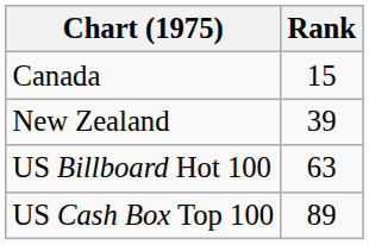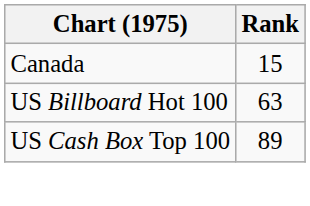 <table class="wikitable">
 <tr>
 <th align="left">Chart (1975)</th>
 <th style="text-align:center">Rank</th>
 </tr>
 <tr>
 <td>Canada</td>
 <td style="text-align:center">15</td>
 </tr>
 <tr>
-<td>New Zealand</td>
-<td style="text-align:center">39</td>
-</tr>
-<tr>
 <td>US <em>Billboard</em> Hot 100</td>
 <td style="text-align:center">63</td>
 </tr>
 <tr>
 <td>US <em>Cash Box</em> Top 100</td>
 <td style="text-align:center">89</td>
 </tr>
 </table>
